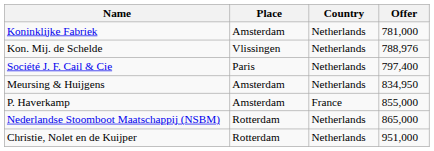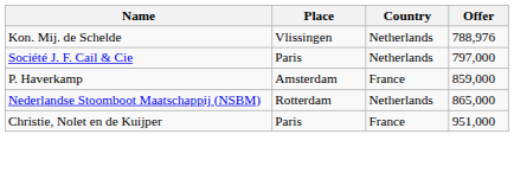 <table class="wikitable">
 <tr>
 <th width="420">Name</th>
 <th width="120">Place</th>
 <th width="100">Country</th>
 <th width="70">Offer</th>
-</tr>
-<tr>
-<td><a href='#'>Koninklijke Fabriek</a></td>
-<td>Amsterdam</td>
-<td>Netherlands</td>
-<td>781,000</td>
 </tr>
 <tr>
 <td>Kon. Mij. de Schelde</td>
 <td>Vlissingen</td>
 <td>Netherlands</td>
 <td>788,976</td>
 </tr>
 <tr>
 <td><a href='#'>Société J. F. Cail & Cie</a></td>
 <td>Paris</td>
 <td>Netherlands</td>
-<td>797,400</td>
-</tr>
-<tr>
-<td>Meursing & Huijgens</td>
-<td>Amsterdam</td>
-<td>Netherlands</td>
-<td>834,950</td>
+<td>797,000</td>
 </tr>
 <tr>
 <td>P. Haverkamp</td>
 <td>Amsterdam</td>
 <td>France</td>
-<td>855,000</td>
+<td>859,000</td>
 </tr>
 <tr>
 <td><a href='#'>Nederlandse Stoomboot Maatschappij (NSBM)</a></td>
 <td>Rotterdam</td>
 <td>Netherlands</td>
 <td>865,000</td>
 </tr>
 <tr>
 <td>Christie, Nolet en de Kuijper</td>
-<td>Rotterdam</td>
-<td>Netherlands</td>
+<td>Paris</td>
+<td>France</td>
 <td>951,000</td>
 </tr>
 </table>
